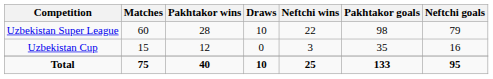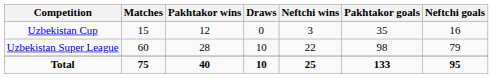 <table class="wikitable" style="text-align:center">
 <tr>
 <th>Competition</th>
 <th>Matches</th>
 <th>Pakhtakor wins</th>
 <th>Draws</th>
 <th>Neftchi wins</th>
 <th>Pakhtakor goals</th>
 <th>Neftchi goals</th>
 </tr>
 <tr>
+<td><a href='#'>Uzbekistan Cup</a></td>
+<td>15</td>
+<td>12</td>
+<td>0</td>
+<td>3</td>
+<td>35</td>
+<td>16</td>
+</tr>
+<tr>
 <td><a href='#'>Uzbekistan Super League</a></td>
 <td>60</td>
 <td>28</td>
 <td>10</td>
 <td>22</td>
 <td>98</td>
 <td>79</td>
-</tr>
-<tr>
-<td><a href='#'>Uzbekistan Cup</a></td>
-<td>15</td>
-<td>12</td>
-<td>0</td>
-<td>3</td>
-<td>35</td>
-<td>16</td>
 </tr>
 <tr>
 </tr>
 <tr class="unsortable">
 <td><strong>Total</strong></td>
 <td><strong>75</strong></td>
 <td><strong>40</strong></td>
 <td><strong>10</strong></td>
 <td><strong>25</strong></td>
 <td><strong>133</strong></td>
 <td><strong>95</strong></td>
 </tr>
 </table>
